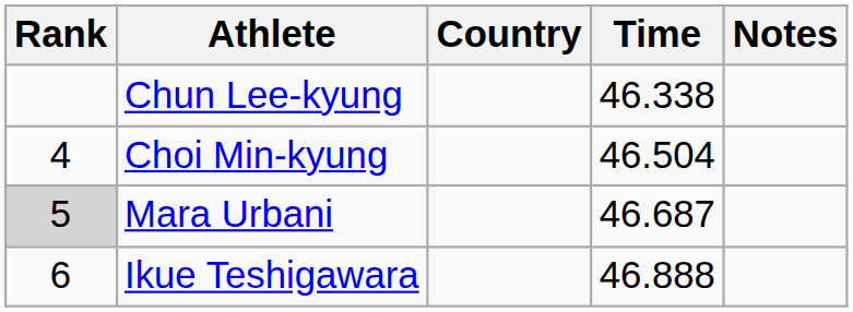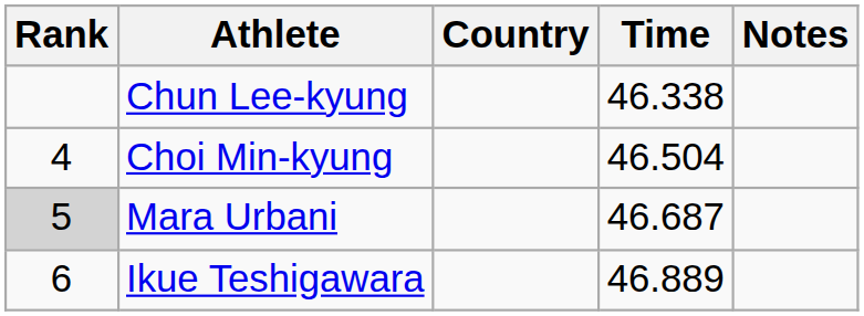 <table class="wikitable" style="text-align:center">
 <tr>
 <th>Rank</th>
 <th>Athlete</th>
 <th>Country</th>
 <th>Time</th>
 <th>Notes</th>
 </tr>
 <tr>
 <td></td>
 <td align=left><a href='#'>Chun Lee-kyung</a></td>
 <td align=left></td>
 <td>46.338</td>
 <td></td>
 </tr>
 <tr>
 <td>4</td>
 <td align=left><a href='#'>Choi Min-kyung</a></td>
 <td align=left></td>
 <td>46.504</td>
 <td></td>
 </tr>
 <tr>
 <td style="background: lightgrey;">5</td>
 <td align=left><a href='#'>Mara Urbani</a></td>
 <td align=left></td>
 <td>46.687</td>
 <td></td>
 </tr>
 <tr>
 <td>6</td>
 <td align=left><a href='#'>Ikue Teshigawara</a></td>
 <td align=left></td>
-<td>46.888</td>
+<td>46.889</td>
 <td></td>
 </tr>
 </table>
